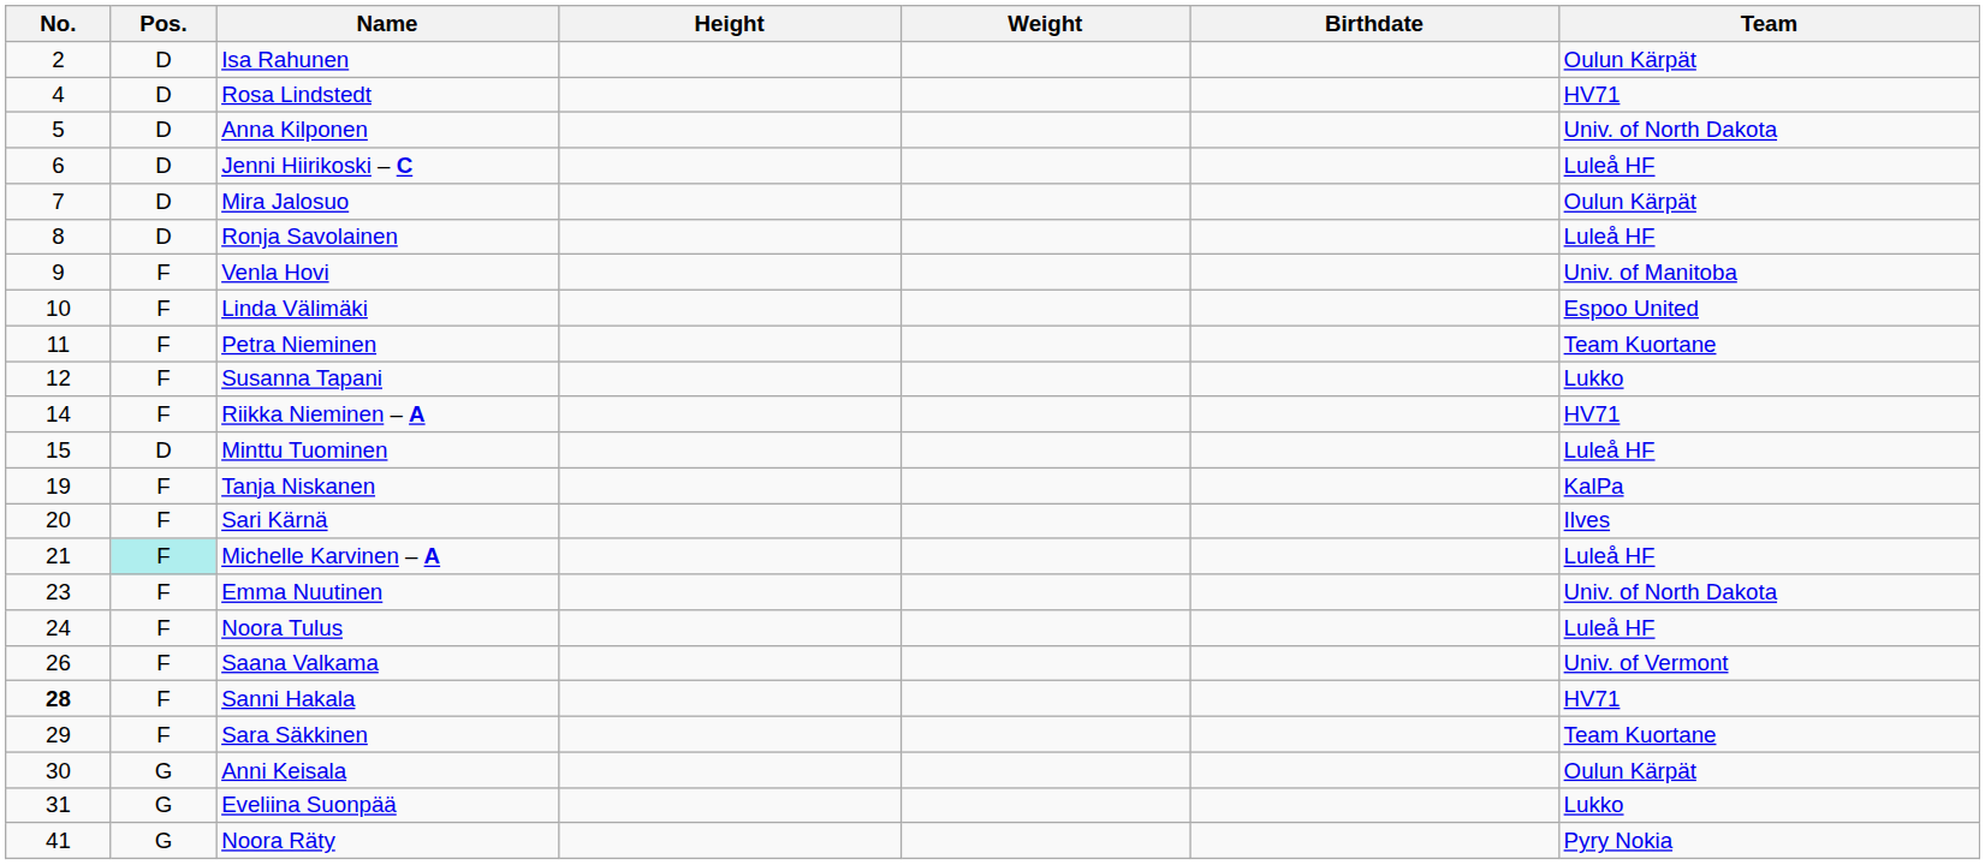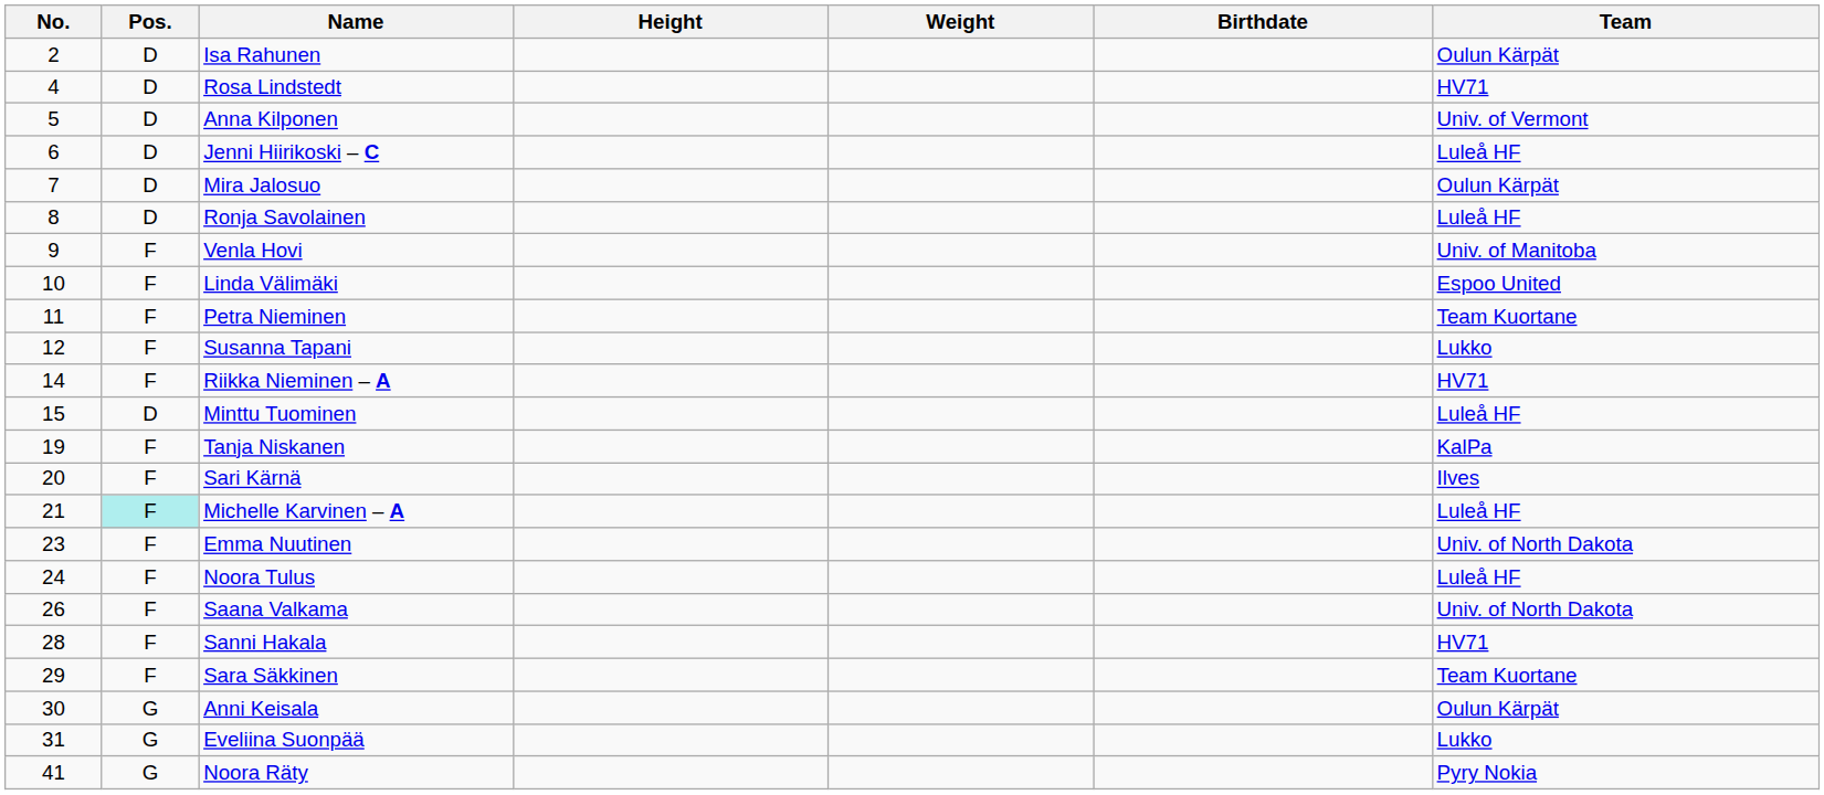 <table width="100%" class="wikitable sortable" style="font-size: 90%; text-align: center;">
 <tr>
 <th style="width:  4%;">No.</th>
 <th style="width:  4%;">Pos.</th>
 <th style="width: 13%;">Name</th>
 <th style="width: 13%;">Height</th>
 <th style="width: 11%;">Weight</th>
 <th style="width: 14%;">Birthdate</th>
 <th style="width: 16%;">Team</th>
 </tr>
 <tr>
 <td>2</td>
 <td>D</td>
 <td align=left><a href='#'>Isa Rahunen</a></td>
 <td></td>
 <td></td>
 <td></td>
 <td style="text-align:left;"> <a href='#'>Oulun Kärpät</a></td>
 </tr>
 <tr>
 <td>4</td>
 <td>D</td>
 <td align=left><a href='#'>Rosa Lindstedt</a></td>
 <td></td>
 <td></td>
 <td></td>
 <td style="text-align:left;"> <a href='#'>HV71</a></td>
 </tr>
 <tr>
 <td>5</td>
 <td>D</td>
 <td align=left><a href='#'>Anna Kilponen</a></td>
 <td></td>
 <td></td>
 <td></td>
-<td style="text-align:left;"> <a href='#'>Univ. of North Dakota</a></td>
+<td style="text-align:left;"> <a href='#'>Univ. of Vermont</a></td>
 </tr>
 <tr>
 <td>6</td>
 <td>D</td>
 <td align=left><a href='#'>Jenni Hiirikoski</a> –  <strong><a href='#'>C</a></strong></td>
 <td></td>
 <td></td>
 <td></td>
 <td style="text-align:left;"> <a href='#'>Luleå HF</a></td>
 </tr>
 <tr>
 <td>7</td>
 <td>D</td>
 <td align=left><a href='#'>Mira Jalosuo</a></td>
 <td></td>
 <td></td>
 <td></td>
 <td style="text-align:left;"> <a href='#'>Oulun Kärpät</a></td>
 </tr>
 <tr>
 <td>8</td>
 <td>D</td>
 <td align=left><a href='#'>Ronja Savolainen</a></td>
 <td></td>
 <td></td>
 <td></td>
 <td style="text-align:left;"> <a href='#'>Luleå HF</a></td>
 </tr>
 <tr>
 <td>9</td>
 <td>F</td>
 <td align=left><a href='#'>Venla Hovi</a></td>
 <td></td>
 <td></td>
 <td></td>
 <td style="text-align:left;"> <a href='#'>Univ. of Manitoba</a></td>
 </tr>
 <tr>
 <td>10</td>
 <td>F</td>
 <td align=left><a href='#'>Linda Välimäki</a></td>
 <td></td>
 <td></td>
 <td></td>
 <td style="text-align:left;"> <a href='#'>Espoo United</a></td>
 </tr>
 <tr>
 <td>11</td>
 <td>F</td>
 <td align=left><a href='#'>Petra Nieminen</a></td>
 <td></td>
 <td></td>
 <td></td>
 <td style="text-align:left;"> <a href='#'>Team Kuortane</a></td>
 </tr>
 <tr>
 <td>12</td>
 <td>F</td>
 <td align=left><a href='#'>Susanna Tapani</a></td>
 <td></td>
 <td></td>
 <td></td>
 <td style="text-align:left;"> <a href='#'>Lukko</a></td>
 </tr>
 <tr>
 <td>14</td>
 <td>F</td>
 <td align=left><a href='#'>Riikka Nieminen</a> – <strong><a href='#'>A</a></strong></td>
 <td></td>
 <td></td>
 <td></td>
 <td style="text-align:left;"> <a href='#'>HV71</a></td>
 </tr>
 <tr>
 <td>15</td>
 <td>D</td>
 <td align=left><a href='#'>Minttu Tuominen</a></td>
 <td></td>
 <td></td>
 <td></td>
 <td style="text-align:left;"> <a href='#'>Luleå HF</a></td>
 </tr>
 <tr>
 <td>19</td>
 <td>F</td>
 <td align=left><a href='#'>Tanja Niskanen</a></td>
 <td></td>
 <td></td>
 <td></td>
 <td style="text-align:left;"> <a href='#'>KalPa</a></td>
 </tr>
 <tr>
 <td>20</td>
 <td>F</td>
 <td align=left><a href='#'>Sari Kärnä</a></td>
 <td></td>
 <td></td>
 <td></td>
 <td style="text-align:left;"> <a href='#'>Ilves</a></td>
 </tr>
 <tr>
 <td>21</td>
 <td style="background: paleturquoise;">F</td>
 <td align=left><a href='#'>Michelle Karvinen</a> – <strong><a href='#'>A</a></strong></td>
 <td></td>
 <td></td>
 <td></td>
 <td style="text-align:left;"> <a href='#'>Luleå HF</a></td>
 </tr>
 <tr>
 <td>23</td>
 <td>F</td>
 <td align=left><a href='#'>Emma Nuutinen</a></td>
 <td></td>
 <td></td>
 <td></td>
 <td style="text-align:left;"> <a href='#'>Univ. of North Dakota</a></td>
 </tr>
 <tr>
 <td>24</td>
 <td>F</td>
 <td align=left><a href='#'>Noora Tulus</a></td>
 <td></td>
 <td></td>
 <td></td>
 <td style="text-align:left;"> <a href='#'>Luleå HF</a></td>
 </tr>
 <tr>
 <td>26</td>
 <td>F</td>
 <td align=left><a href='#'>Saana Valkama</a></td>
 <td></td>
 <td></td>
 <td></td>
-<td style="text-align:left;"> <a href='#'>Univ. of Vermont</a></td>
+<td style="text-align:left;"> <a href='#'>Univ. of North Dakota</a></td>
 </tr>
 <tr>
-<td><strong>28</strong></td>
+<td>28</td>
 <td>F</td>
 <td align=left><a href='#'>Sanni Hakala</a></td>
 <td></td>
 <td></td>
 <td></td>
 <td style="text-align:left;"> <a href='#'>HV71</a></td>
 </tr>
 <tr>
 <td>29</td>
 <td>F</td>
 <td align=left><a href='#'>Sara Säkkinen</a></td>
 <td></td>
 <td></td>
 <td></td>
 <td style="text-align:left;"> <a href='#'>Team Kuortane</a></td>
 </tr>
 <tr>
 <td>30</td>
 <td>G</td>
 <td align=left><a href='#'>Anni Keisala</a></td>
 <td></td>
 <td></td>
 <td></td>
 <td style="text-align:left;"> <a href='#'>Oulun Kärpät</a></td>
 </tr>
 <tr>
 <td>31</td>
 <td>G</td>
 <td align=left><a href='#'>Eveliina Suonpää</a></td>
 <td></td>
 <td></td>
 <td></td>
 <td style="text-align:left;"> <a href='#'>Lukko</a></td>
 </tr>
 <tr>
 <td>41</td>
 <td>G</td>
 <td align=left><a href='#'>Noora Räty</a></td>
 <td></td>
 <td></td>
 <td></td>
 <td style="text-align:left;"> <a href='#'>Pyry Nokia</a></td>
 </tr>
 </table>
